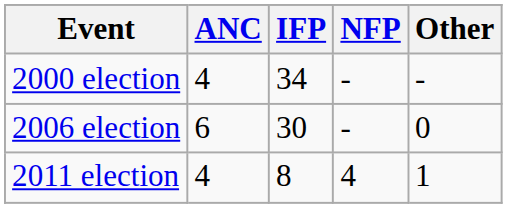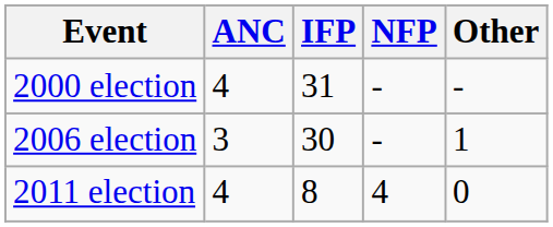 <table class="wikitable">
 <tr>
 <th>Event</th>
 <th><a href='#'>ANC</a></th>
 <th><a href='#'>IFP</a></th>
 <th><a href='#'>NFP</a></th>
 <th>Other</th>
 </tr>
 <tr>
 <td><a href='#'>2000 election</a></td>
 <td>4</td>
-<td>34</td>
+<td>31</td>
 <td>-</td>
 <td>-</td>
 </tr>
 <tr>
 <td><a href='#'>2006 election</a></td>
-<td>6</td>
+<td>3</td>
 <td>30</td>
 <td>-</td>
-<td>0</td>
+<td>1</td>
 </tr>
 <tr>
 <td><a href='#'>2011 election</a></td>
 <td>4</td>
 <td>8</td>
 <td>4</td>
-<td>1</td>
+<td>0</td>
 </tr>
 </table>
